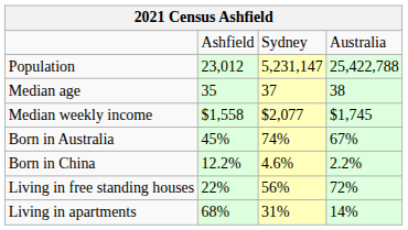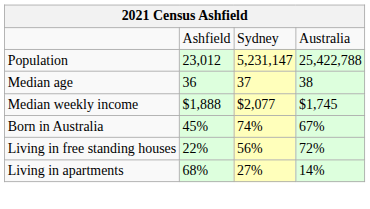 <table class="wikitable"  style="float:left; clear:left; margin:0.2em 1em 0.2em 0">
 <tr>
 <th colspan="4">2021 Census Ashfield</th>
 </tr>
 <tr>
 <td></td>
 <td>Ashfield</td>
 <td>Sydney</td>
 <td>Australia</td>
 </tr>
 <tr>
 <td>Population</td>
 <td style="background:#dfd;">23,012</td>
 <td style="background:#ffb;">5,231,147</td>
 <td style="background:#dfd;">25,422,788</td>
 </tr>
 <tr>
 <td>Median age</td>
-<td style="background:#dfd;">35</td>
+<td style="background:#dfd;">36</td>
 <td style="background:#ffb;">37</td>
 <td style="background:#dfd;">38</td>
 </tr>
 <tr>
 <td>Median weekly income</td>
-<td style="background:#dfd;">$1,558</td>
+<td style="background:#dfd;">$1,888</td>
 <td style="background:#ffb;">$2,077</td>
 <td style="background:#dfd;">$1,745</td>
 </tr>
 <tr>
 <td>Born in Australia</td>
 <td style="background:#dfd;">45%</td>
 <td style="background:#ffb;">74%</td>
 <td style="background:#dfd;">67%</td>
 </tr>
 <tr>
-<td>Born in China</td>
-<td style="background:#dfd;">12.2%</td>
-<td style="background:#ffb;">4.6%</td>
-<td style="background:#dfd;">2.2%</td>
-</tr>
-<tr>
 <td>Living in free standing houses</td>
 <td style="background:#dfd;">22%</td>
 <td style="background:#ffb;">56%</td>
 <td style="background:#dfd;">72%</td>
 </tr>
 <tr>
 <td>Living in apartments</td>
 <td style="background:#dfd;">68%</td>
-<td style="background:#ffb;">31%</td>
+<td style="background:#ffb;">27%</td>
 <td style="background:#dfd;">14%</td>
 </tr>
 </table>
